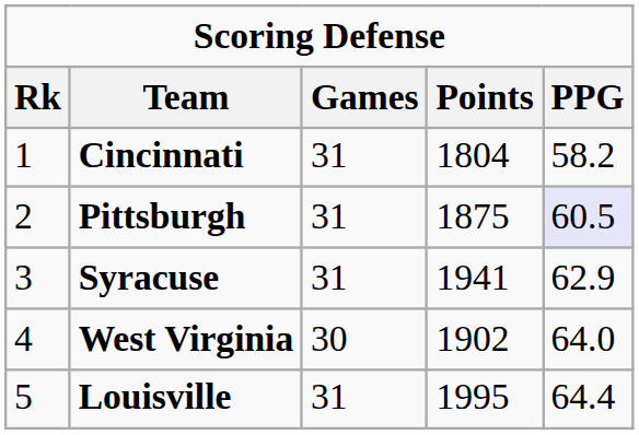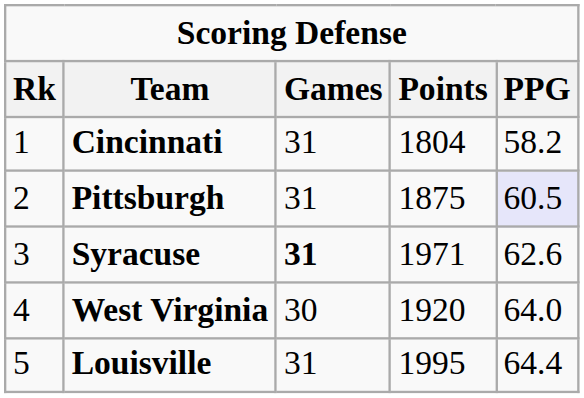 <table class="wikitable" style="white-space:nowrap; font-size:90%;">
 <tr>
 <td colspan=5 style="text-align:center"><strong>Scoring Defense</strong></td>
 </tr>
 <tr>
 <th>Rk</th>
 <th>Team</th>
 <th>Games</th>
 <th>Points</th>
 <th>PPG</th>
 </tr>
 <tr>
 <td>1</td>
 <td><strong>Cincinnati</strong></td>
 <td>31</td>
 <td>1804</td>
 <td>58.2</td>
 </tr>
 <tr>
 <td>2</td>
 <td><strong>Pittsburgh</strong></td>
 <td>31</td>
 <td>1875</td>
 <td style="background: lavender;">60.5</td>
 </tr>
 <tr>
 <td>3</td>
 <td><strong>Syracuse</strong></td>
-<td>31</td>
-<td>1941</td>
-<td>62.9</td>
+<td><strong>31</strong></td>
+<td>1971</td>
+<td>62.6</td>
 </tr>
 <tr>
 <td>4</td>
 <td><strong>West Virginia</strong></td>
 <td>30</td>
-<td>1902</td>
+<td>1920</td>
 <td>64.0</td>
 </tr>
 <tr>
 <td>5</td>
 <td><strong>Louisville</strong></td>
 <td>31</td>
 <td>1995</td>
 <td>64.4</td>
 </tr>
 </table>
